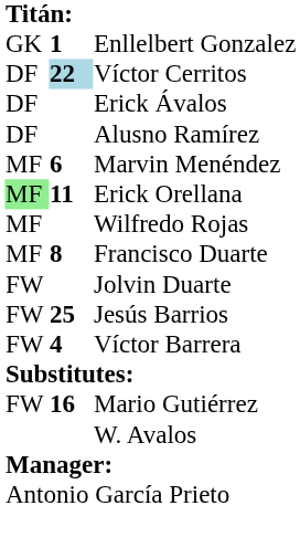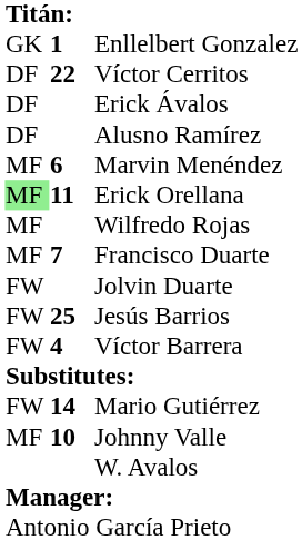 <table style="font-size: 90%" cellspacing="0" cellpadding="0" align=right>
 <tr>
 <td colspan="4"><strong>Titán:</strong></td>
 </tr>
 <tr>
 <th width="25"></th>
 <th width="25"></th>
 </tr>
 <tr>
 <td>GK</td>
 <td><strong>1</strong></td>
 <td> Enllelbert Gonzalez</td>
 </tr>
 <tr>
 <td>DF</td>
-<td style="background: lightblue;"><strong>22</strong></td>
+<td><strong>22</strong></td>
 <td> Víctor Cerritos</td>
 <td></td>
 </tr>
 <tr>
 <td>DF</td>
 <td><strong></strong></td>
 <td> Erick Ávalos</td>
 </tr>
 <tr>
 <td>DF</td>
 <td><strong></strong></td>
 <td> Alusno Ramírez</td>
 </tr>
 <tr>
 <td>MF</td>
 <td><strong>6</strong></td>
 <td> Marvin Menéndez</td>
 <td></td>
 </tr>
 <tr>
 <td style="background: lightgreen;">MF</td>
 <td><strong>11</strong></td>
 <td> Erick Orellana</td>
 <td></td>
 </tr>
 <tr>
 <td>MF</td>
 <td><strong></strong></td>
 <td> Wilfredo Rojas</td>
 </tr>
 <tr>
 <td>MF</td>
-<td><strong>8</strong></td>
+<td><strong>7</strong></td>
 <td> Francisco Duarte</td>
 <td></td>
 </tr>
 <tr>
 <td>FW</td>
 <td><strong></strong></td>
 <td> Jolvin Duarte</td>
 </tr>
 <tr>
 <td>FW</td>
 <td><strong>25</strong></td>
 <td> Jesús Barrios</td>
 </tr>
 <tr>
 <td>FW</td>
 <td><strong>4</strong></td>
 <td> Víctor Barrera</td>
 </tr>
 <tr>
 <td colspan=3><strong>Substitutes:</strong></td>
 </tr>
 <tr>
 <td>FW</td>
-<td><strong>16</strong></td>
+<td><strong>14</strong></td>
 <td> Mario Gutiérrez</td>
+<td></td>
+<td></td>
+</tr>
+<tr>
+<td>MF</td>
+<td><strong>10</strong></td>
+<td> Johnny Valle</td>
 <td></td>
 <td></td>
 </tr>
 <tr>
 <td></td>
 <td><strong></strong></td>
 <td> W. Avalos</td>
 <td></td>
 <td> </td>
 </tr>
 <tr>
 <td colspan=3><strong>Manager:</strong></td>
 </tr>
 <tr>
 <td colspan=4> Antonio García Prieto</td>
 <td></td>
 </tr>
 </table>
